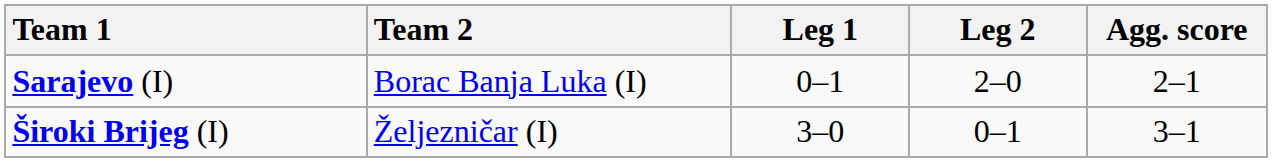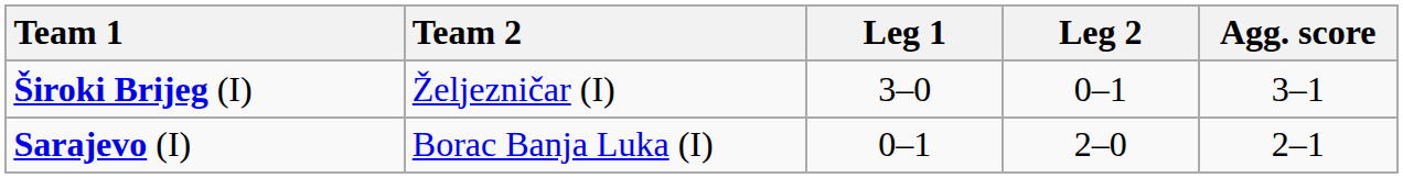 <table class="wikitable" style="width:50%">
 <tr>
 <th style="width:195px; text-align:left">Team 1</th>
 <th style="width:195px; text-align:left">Team 2</th>
 <th style="width:92px; text-align:center">Leg 1</th>
 <th style="width:92px; text-align:center">Leg 2</th>
 <th style="width:92px; text-align:center">Agg. score</th>
 </tr>
 <tr>
+<td><strong><a href='#'>Široki Brijeg</a></strong> (I)</td>
+<td><a href='#'>Željezničar</a> (I)</td>
+<td style="text-align:center">3–0</td>
+<td style="text-align:center">0–1</td>
+<td style="text-align:center">3–1</td>
+</tr>
+<tr>
 <td><strong><a href='#'>Sarajevo</a></strong> (I)</td>
 <td><a href='#'>Borac Banja Luka</a> (I)</td>
 <td style="text-align:center">0–1</td>
 <td style="text-align:center">2–0</td>
 <td style="text-align:center">2–1</td>
 </tr>
-<tr>
-<td><strong><a href='#'>Široki Brijeg</a></strong> (I)</td>
-<td><a href='#'>Željezničar</a> (I)</td>
-<td style="text-align:center">3–0</td>
-<td style="text-align:center">0–1</td>
-<td style="text-align:center">3–1</td>
-</tr>
 </table>
